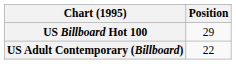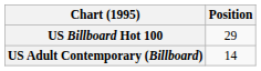 <table class="wikitable plainrowheaders sortable">
 <tr>
 <th>Chart (1995)</th>
 <th>Position</th>
 </tr>
 <tr>
 <th scope="row">US <em>Billboard</em> Hot 100</th>
 <td style="text-align:center;">29</td>
 </tr>
 <tr>
 <th scope="row">US Adult Contemporary (<em>Billboard</em>)</th>
-<td style="text-align:center;">22</td>
+<td style="text-align:center;">14</td>
 </tr>
 </table>
